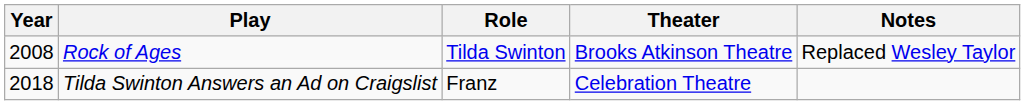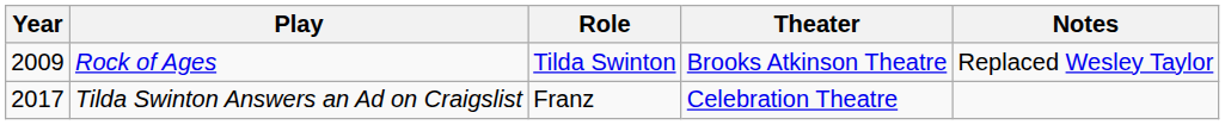 <table class="wikitable sortable">
 <tr>
 <th>Year</th>
 <th>Play</th>
 <th>Role</th>
 <th>Theater</th>
 <th class="unsortable">Notes</th>
 </tr>
 <tr>
-<td>2008</td>
+<td>2009</td>
 <td><em><a href='#'>Rock of Ages</a></em></td>
 <td><a href='#'>Tilda Swinton</a></td>
 <td><a href='#'>Brooks Atkinson Theatre</a></td>
 <td>Replaced <a href='#'>Wesley Taylor</a></td>
 </tr>
 <tr>
-<td>2018</td>
+<td>2017</td>
 <td><em>Tilda Swinton Answers an Ad on Craigslist</em></td>
 <td>Franz</td>
 <td><a href='#'>Celebration Theatre</a></td>
 <td></td>
 </tr>
 </table>
